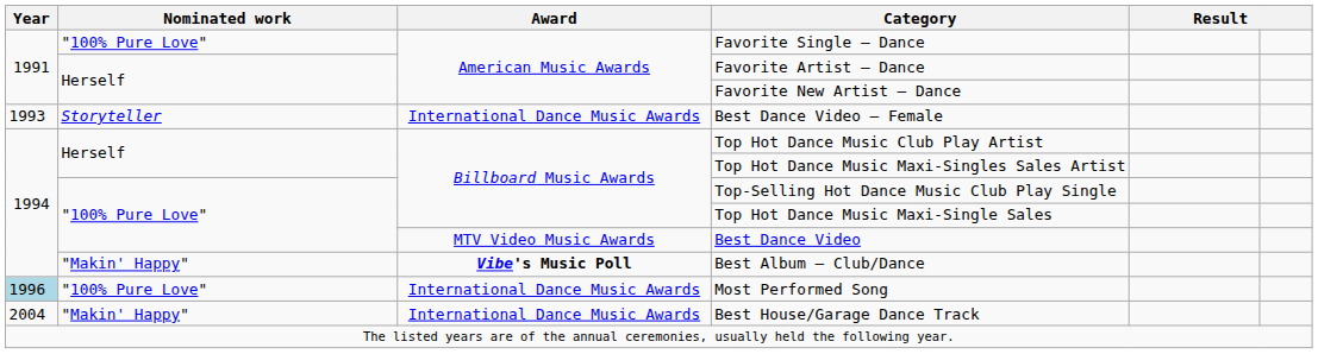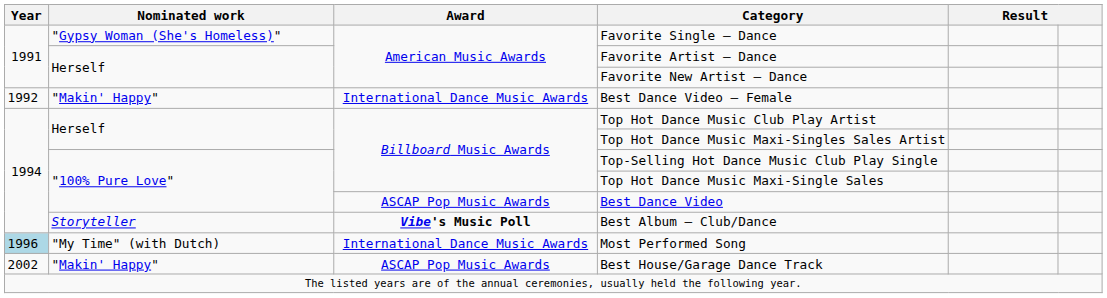 <table class=wikitable>
 <tr>
 <th width=4%>Year</th>
 <th width=26%>Nominated work</th>
 <th width=24%>Award</th>
 <th width=32%>Category</th>
 <th width=14% colspan=2>Result</th>
 </tr>
 <tr>
 <td rowspan=3 align=center>1991</td>
-<td>"<a href='#'>100% Pure Love</a>"</td>
+<td>"<a href='#'>Gypsy Woman (She's Homeless)</a>"</td>
 <td rowspan=3 align=center><a href='#'>American Music Awards</a></td>
 <td>Favorite Single – Dance</td>
 <td></td>
 <td width=4% align=center></td>
 </tr>
 <tr>
 <td rowspan=2>Herself</td>
 <td>Favorite Artist – Dance</td>
 <td></td>
 <td width=4% align=center></td>
 </tr>
 <tr>
 <td>Favorite New Artist – Dance</td>
 <td></td>
 <td width=4% align=center></td>
 </tr>
 <tr>
-<td>1993</td>
-<td><em><a href='#'>Storyteller</a></em></td>
+<td>1992</td>
+<td>"<a href='#'>Makin' Happy</a>"</td>
 <td align=center><a href='#'>International Dance Music Awards</a></td>
 <td>Best Dance Video – Female</td>
 <td></td>
 <td width=4% align=center></td>
 </tr>
 <tr>
 <td rowspan=6 align=center>1994</td>
 <td rowspan=2>Herself</td>
 <td rowspan=4 align=center><a href='#'><em>Billboard</em> Music Awards</a></td>
 <td>Top Hot Dance Music Club Play Artist</td>
 <td></td>
 <td width=4% align=center></td>
 </tr>
 <tr>
 <td>Top Hot Dance Music Maxi-Singles Sales Artist</td>
 <td></td>
 <td width=4% align=center></td>
 </tr>
 <tr>
 <td rowspan=3>"<a href='#'>100% Pure Love</a>"</td>
 <td>Top-Selling Hot Dance Music Club Play Single</td>
 <td></td>
 <td width=4% align=center></td>
 </tr>
 <tr>
 <td>Top Hot Dance Music Maxi-Single Sales</td>
 <td></td>
 <td width=4% align=center></td>
 </tr>
 <tr>
-<td align=center><a href='#'>MTV Video Music Awards</a></td>
+<td align=center><a href='#'>ASCAP Pop Music Awards</a></td>
 <td><a href='#'>Best Dance Video</a></td>
 <td></td>
 <td width=4% align=center></td>
 </tr>
 <tr>
-<td>"<a href='#'>Makin' Happy</a>"</td>
+<td><em><a href='#'>Storyteller</a></em></td>
 <td align=center><strong><a href='#'><em>Vibe</em></a>'s Music Poll</strong></td>
 <td>Best Album – Club/Dance</td>
 <td></td>
 <td width=4% align=center></td>
 </tr>
 <tr>
 <td style="background: lightblue;">1996</td>
-<td>"<a href='#'>100% Pure Love</a>"</td>
+<td>"My Time" (with Dutch)</td>
 <td align=center><a href='#'>International Dance Music Awards</a></td>
 <td>Most Performed Song</td>
 <td></td>
 <td width=4% align=center></td>
 </tr>
 <tr>
-<td>2004</td>
+<td>2002</td>
 <td>"<a href='#'>Makin' Happy</a>"</td>
-<td align=center><a href='#'>International Dance Music Awards</a></td>
+<td align=center><a href='#'>ASCAP Pop Music Awards</a></td>
 <td>Best House/Garage Dance Track</td>
 <td></td>
 <td width=4% align=center></td>
 </tr>
 <tr>
 <td width=100% colspan=6 style=font-size:8pt align=center>The listed years are of the annual ceremonies, usually held the following year.</td>
 </tr>
 </table>
